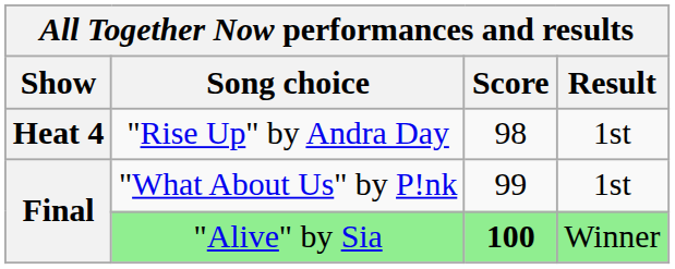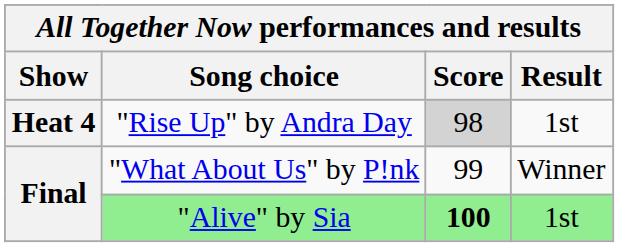 <table class="wikitable collapsible" style="text-align:center;">
 <tr>
 <th colspan="5"><em>All Together Now</em> performances and results</th>
 </tr>
 <tr>
 <th style="text-align:centre;">Show</th>
 <th style="text-align:centre;">Song choice</th>
 <th style="text-align:centre;">Score</th>
 <th style="text-align:centre;">Result</th>
 </tr>
 <tr>
 <th>Heat 4</th>
 <td>"<a href='#'>Rise Up</a>" by <a href='#'>Andra Day</a></td>
-<td>98</td>
+<td style="background: lightgrey;">98</td>
 <td>1st</td>
 </tr>
 <tr>
 <th rowspan="2">Final</th>
 <td>"<a href='#'>What About Us</a>" by <a href='#'>P!nk</a></td>
 <td>99</td>
-<td>1st</td>
+<td>Winner</td>
 </tr>
 <tr style="background:lightgreen;">
 <td>"<a href='#'>Alive</a>" by <a href='#'>Sia</a></td>
 <td><strong>100</strong></td>
-<td>Winner</td>
+<td>1st</td>
 </tr>
 </table>
